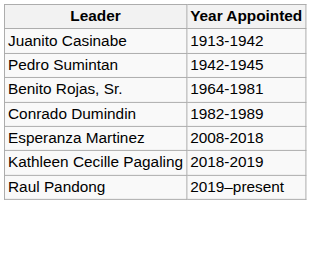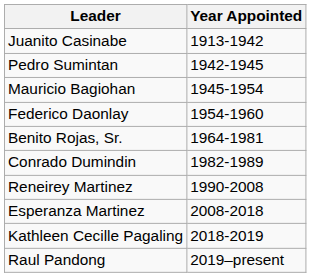 <table class="wikitable">
 <tr>
 <th>Leader</th>
 <th>Year Appointed</th>
 </tr>
 <tr>
 <td>Juanito Casinabe</td>
 <td>1913-1942</td>
 </tr>
 <tr>
 <td>Pedro Sumintan</td>
 <td>1942-1945</td>
 </tr>
 <tr>
+<td>Mauricio Bagiohan</td>
+<td>1945-1954</td>
+</tr>
+<tr>
+<td>Federico Daonlay</td>
+<td>1954-1960</td>
+</tr>
+<tr>
 <td>Benito Rojas, Sr.</td>
 <td>1964-1981</td>
 </tr>
 <tr>
 <td>Conrado Dumindin</td>
 <td>1982-1989</td>
+</tr>
+<tr>
+<td>Reneirey Martinez</td>
+<td>1990-2008</td>
 </tr>
 <tr>
 <td>Esperanza Martinez</td>
 <td>2008-2018</td>
 </tr>
 <tr>
 <td>Kathleen Cecille Pagaling</td>
 <td>2018-2019</td>
 </tr>
 <tr>
 <td>Raul Pandong</td>
 <td>2019–present</td>
 </tr>
 </table>
